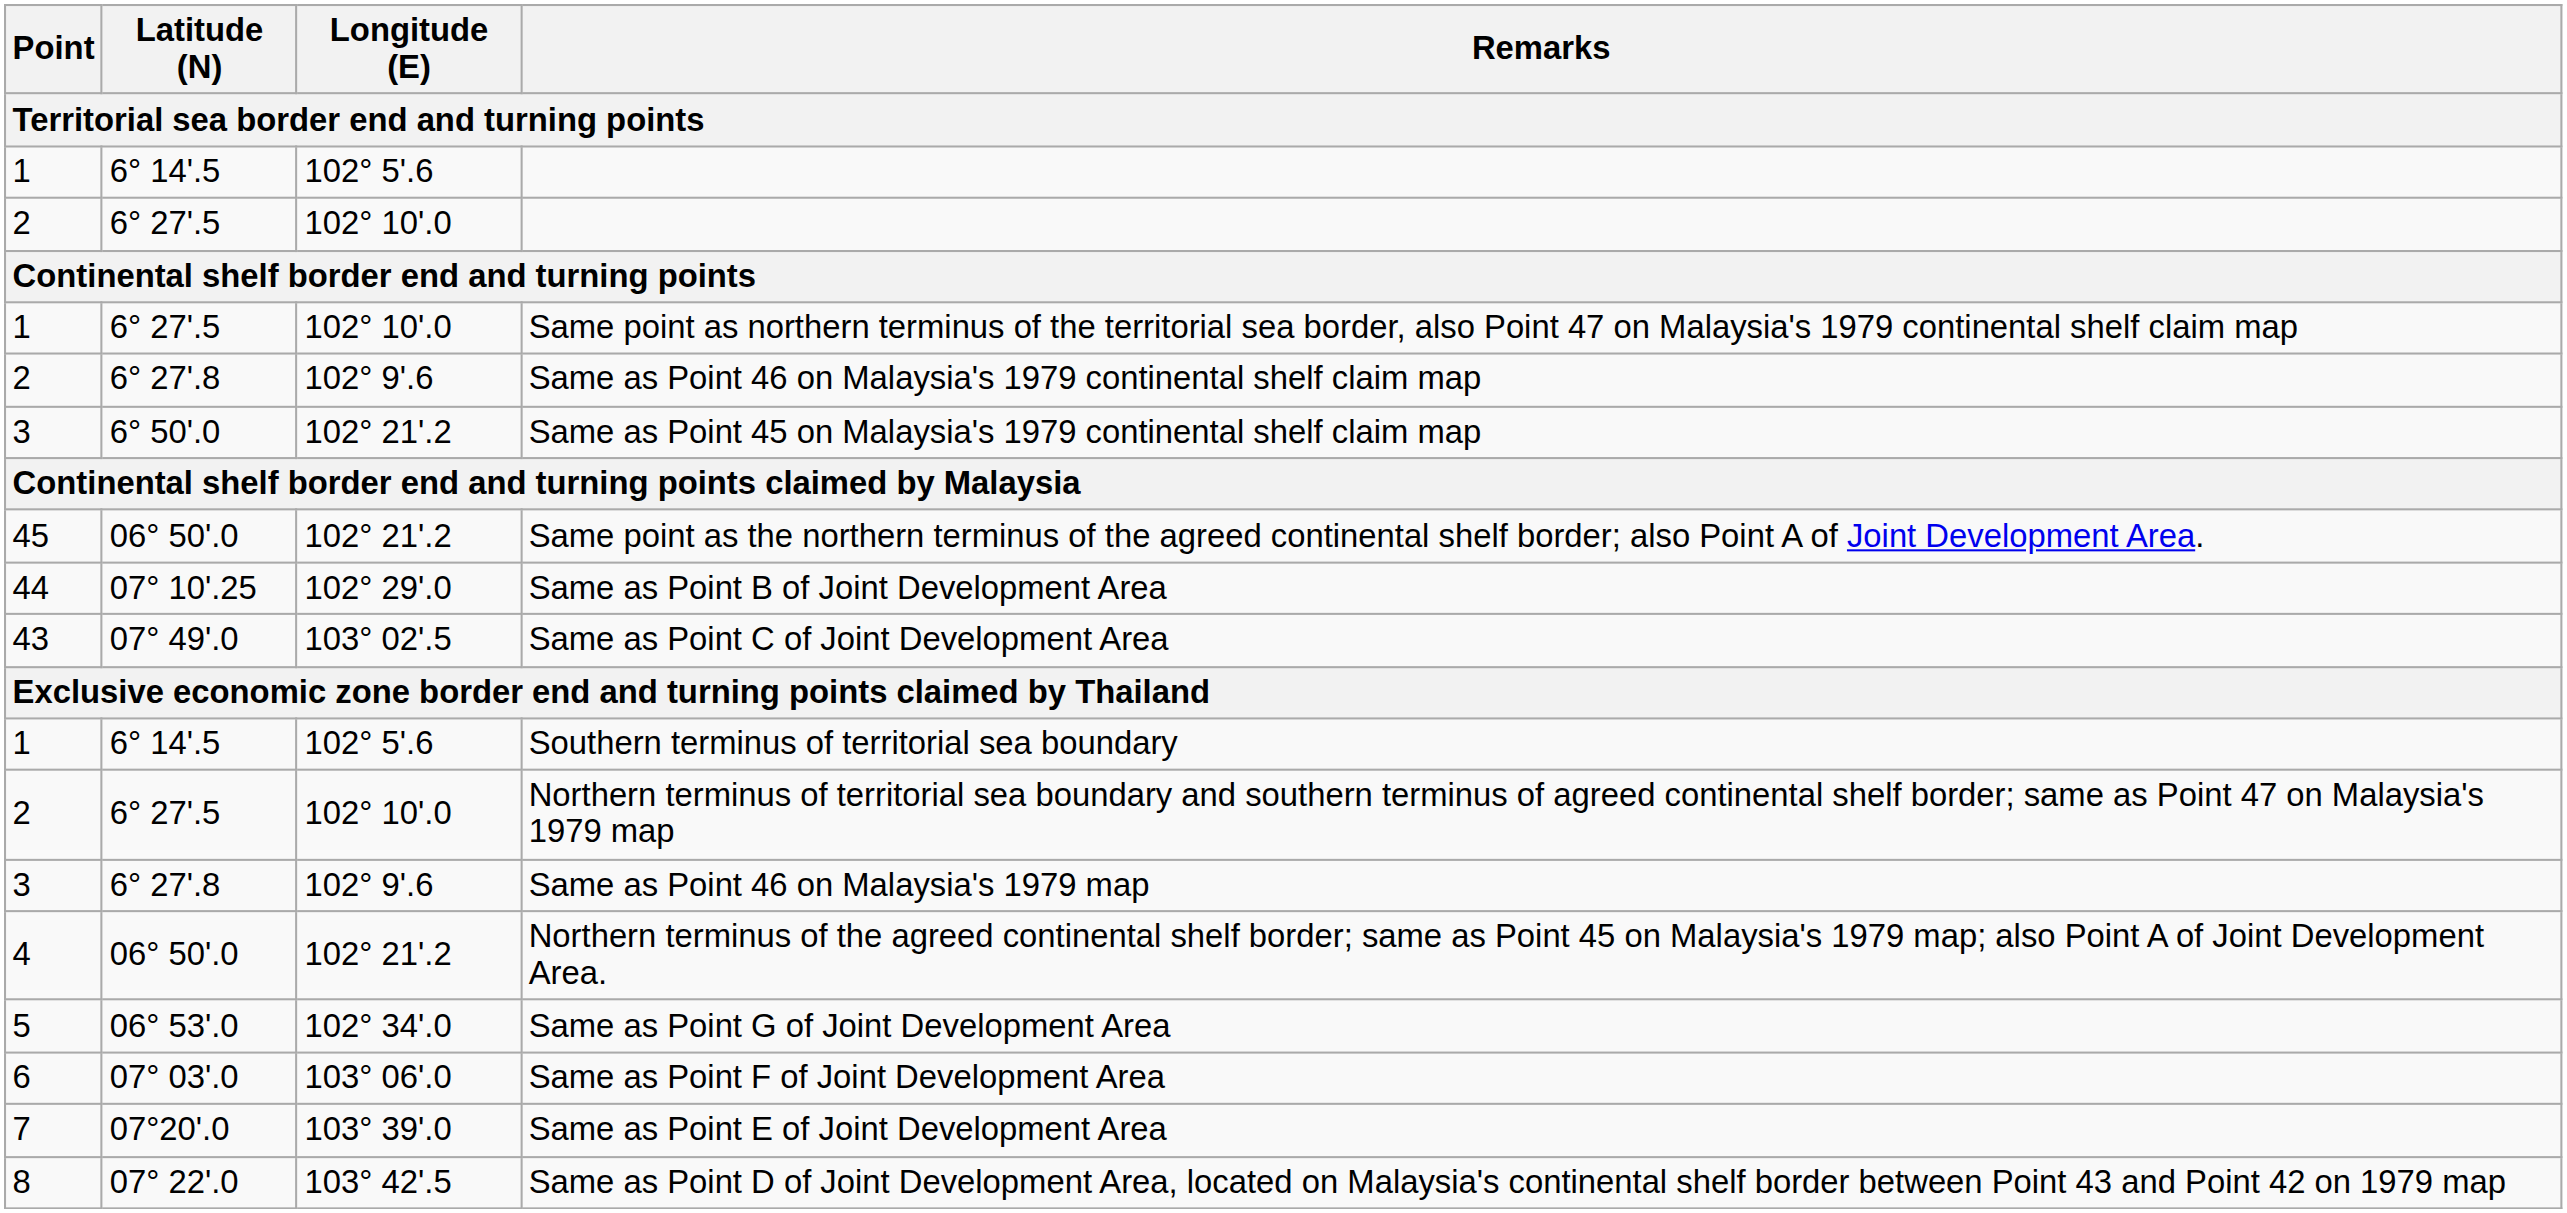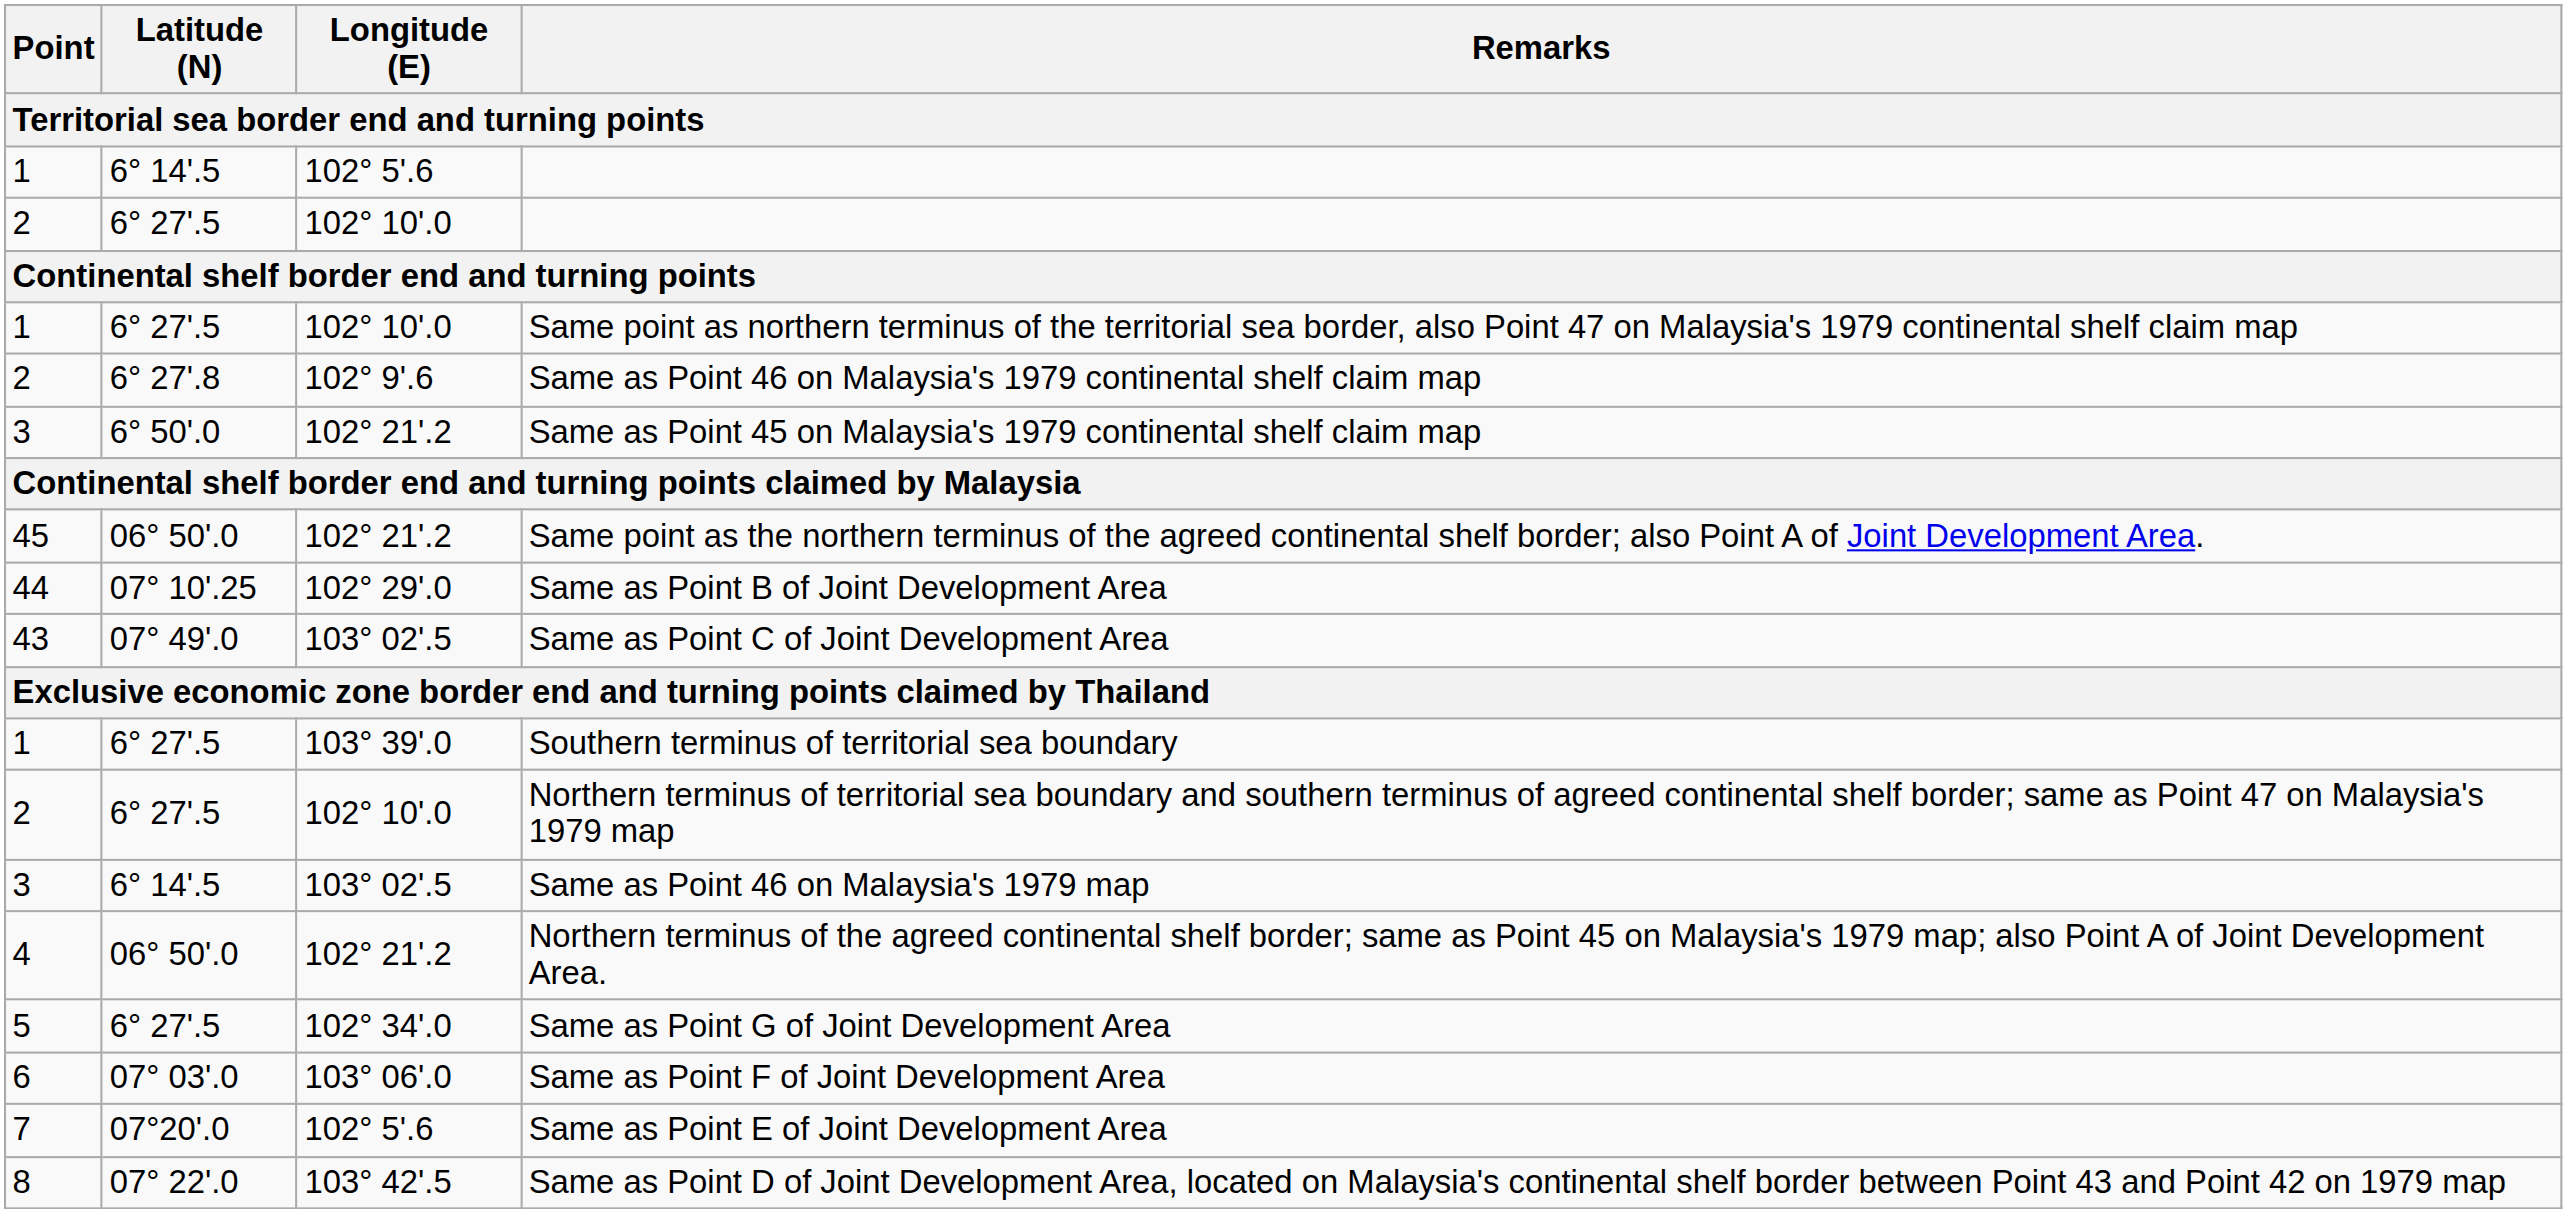 <table class="wikitable">
 <tr>
 <th>Point</th>
 <th>Latitude (N)</th>
 <th>Longitude (E)</th>
 <th>Remarks</th>
 </tr>
 <tr>
 <th colspan="5" style="text-align:left">Territorial sea border end and turning points</th>
 </tr>
 <tr>
 <td>1</td>
 <td>6° 14'.5</td>
 <td>102° 5'.6</td>
 <td></td>
 </tr>
 <tr>
 <td>2</td>
 <td>6° 27'.5</td>
 <td>102° 10'.0</td>
 <td></td>
 </tr>
 <tr>
 <th colspan="5" style="text-align:left">Continental shelf border end and turning points</th>
 </tr>
 <tr>
 <td>1</td>
 <td>6° 27'.5</td>
 <td>102° 10'.0</td>
 <td>Same point as northern terminus of the territorial sea border, also Point 47 on Malaysia's 1979 continental shelf claim map</td>
 </tr>
 <tr>
 <td>2</td>
 <td>6° 27'.8</td>
 <td>102° 9'.6</td>
 <td>Same as Point 46 on Malaysia's 1979 continental shelf claim map</td>
 </tr>
 <tr>
 <td>3</td>
 <td>6° 50'.0</td>
 <td>102° 21'.2</td>
 <td>Same as Point 45 on Malaysia's 1979 continental shelf claim map</td>
 </tr>
 <tr>
 <th colspan="5" style="text-align:left">Continental shelf border end and turning points claimed by Malaysia</th>
 </tr>
 <tr>
 <td>45</td>
 <td>06° 50'.0</td>
 <td>102° 21'.2</td>
 <td>Same point as the northern terminus of the agreed continental shelf border; also Point A of <a href='#'>Joint Development Area</a>.</td>
 </tr>
 <tr>
 <td>44</td>
 <td>07° 10'.25</td>
 <td>102° 29'.0</td>
 <td>Same as Point B of Joint Development Area</td>
 </tr>
 <tr>
 <td>43</td>
 <td>07° 49'.0</td>
 <td>103° 02'.5</td>
 <td>Same as Point C of Joint Development Area</td>
 </tr>
 <tr>
 <th colspan="5" style="text-align:left">Exclusive economic zone border end and turning points claimed by Thailand</th>
 </tr>
 <tr>
 <td>1</td>
-<td>6° 14'.5</td>
-<td>102° 5'.6</td>
+<td>6° 27'.5</td>
+<td>103° 39'.0</td>
 <td>Southern terminus of territorial sea boundary</td>
 </tr>
 <tr>
 <td>2</td>
 <td>6° 27'.5</td>
 <td>102° 10'.0</td>
 <td>Northern terminus of territorial sea boundary and southern terminus of agreed continental shelf border; same as Point 47 on Malaysia's 1979 map</td>
 </tr>
 <tr>
 <td>3</td>
-<td>6° 27'.8</td>
-<td>102° 9'.6</td>
+<td>6° 14'.5</td>
+<td>103° 02'.5</td>
 <td>Same as Point 46 on Malaysia's 1979 map</td>
 </tr>
 <tr>
 <td>4</td>
 <td>06° 50'.0</td>
 <td>102° 21'.2</td>
 <td>Northern terminus of the agreed continental shelf border; same as Point 45 on Malaysia's 1979 map; also Point A of Joint Development Area.</td>
 </tr>
 <tr>
 <td>5</td>
-<td>06° 53'.0</td>
+<td>6° 27'.5</td>
 <td>102° 34'.0</td>
 <td>Same as Point G of Joint Development Area</td>
 </tr>
 <tr>
 <td>6</td>
 <td>07° 03'.0</td>
 <td>103° 06'.0</td>
 <td>Same as Point F of Joint Development Area</td>
 </tr>
 <tr>
 <td>7</td>
 <td>07°20'.0</td>
-<td>103° 39'.0</td>
+<td>102° 5'.6</td>
 <td>Same as Point E of Joint Development Area</td>
 </tr>
 <tr>
 <td>8</td>
 <td>07° 22'.0</td>
 <td>103° 42'.5</td>
 <td>Same as Point D of Joint Development Area, located on Malaysia's continental shelf border between Point 43 and Point 42 on 1979 map</td>
 </tr>
 </table>
